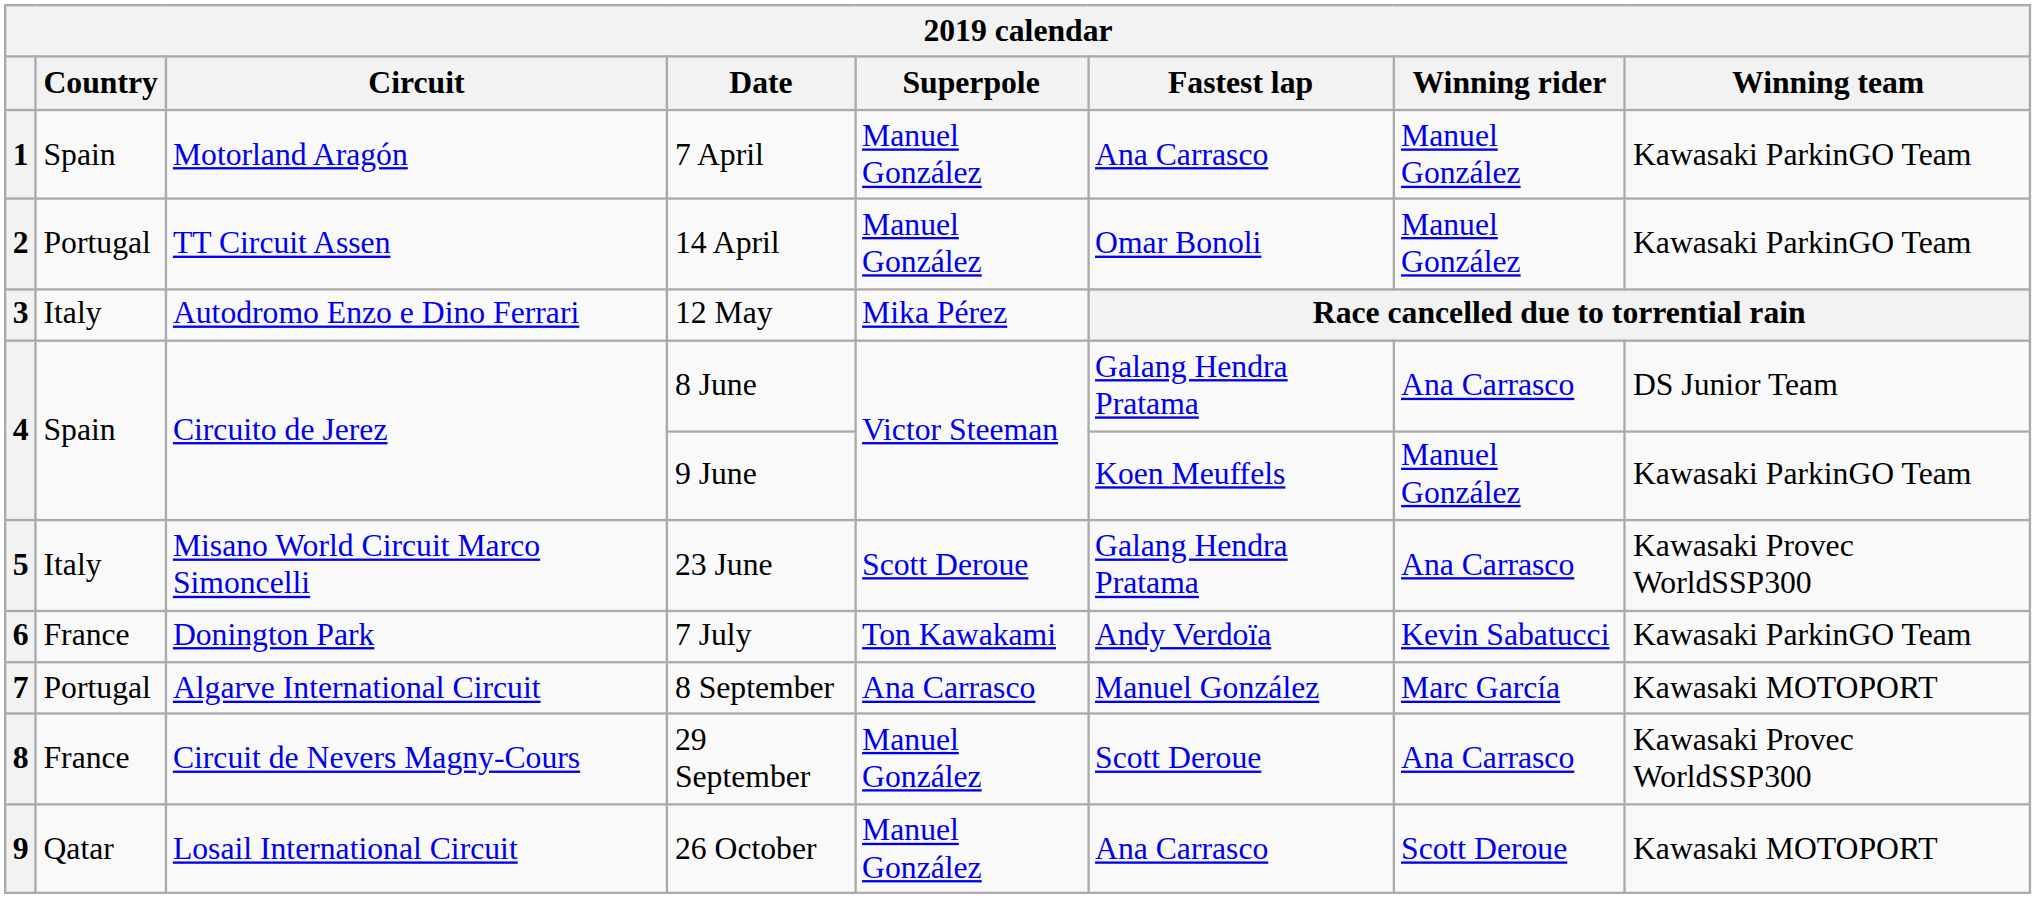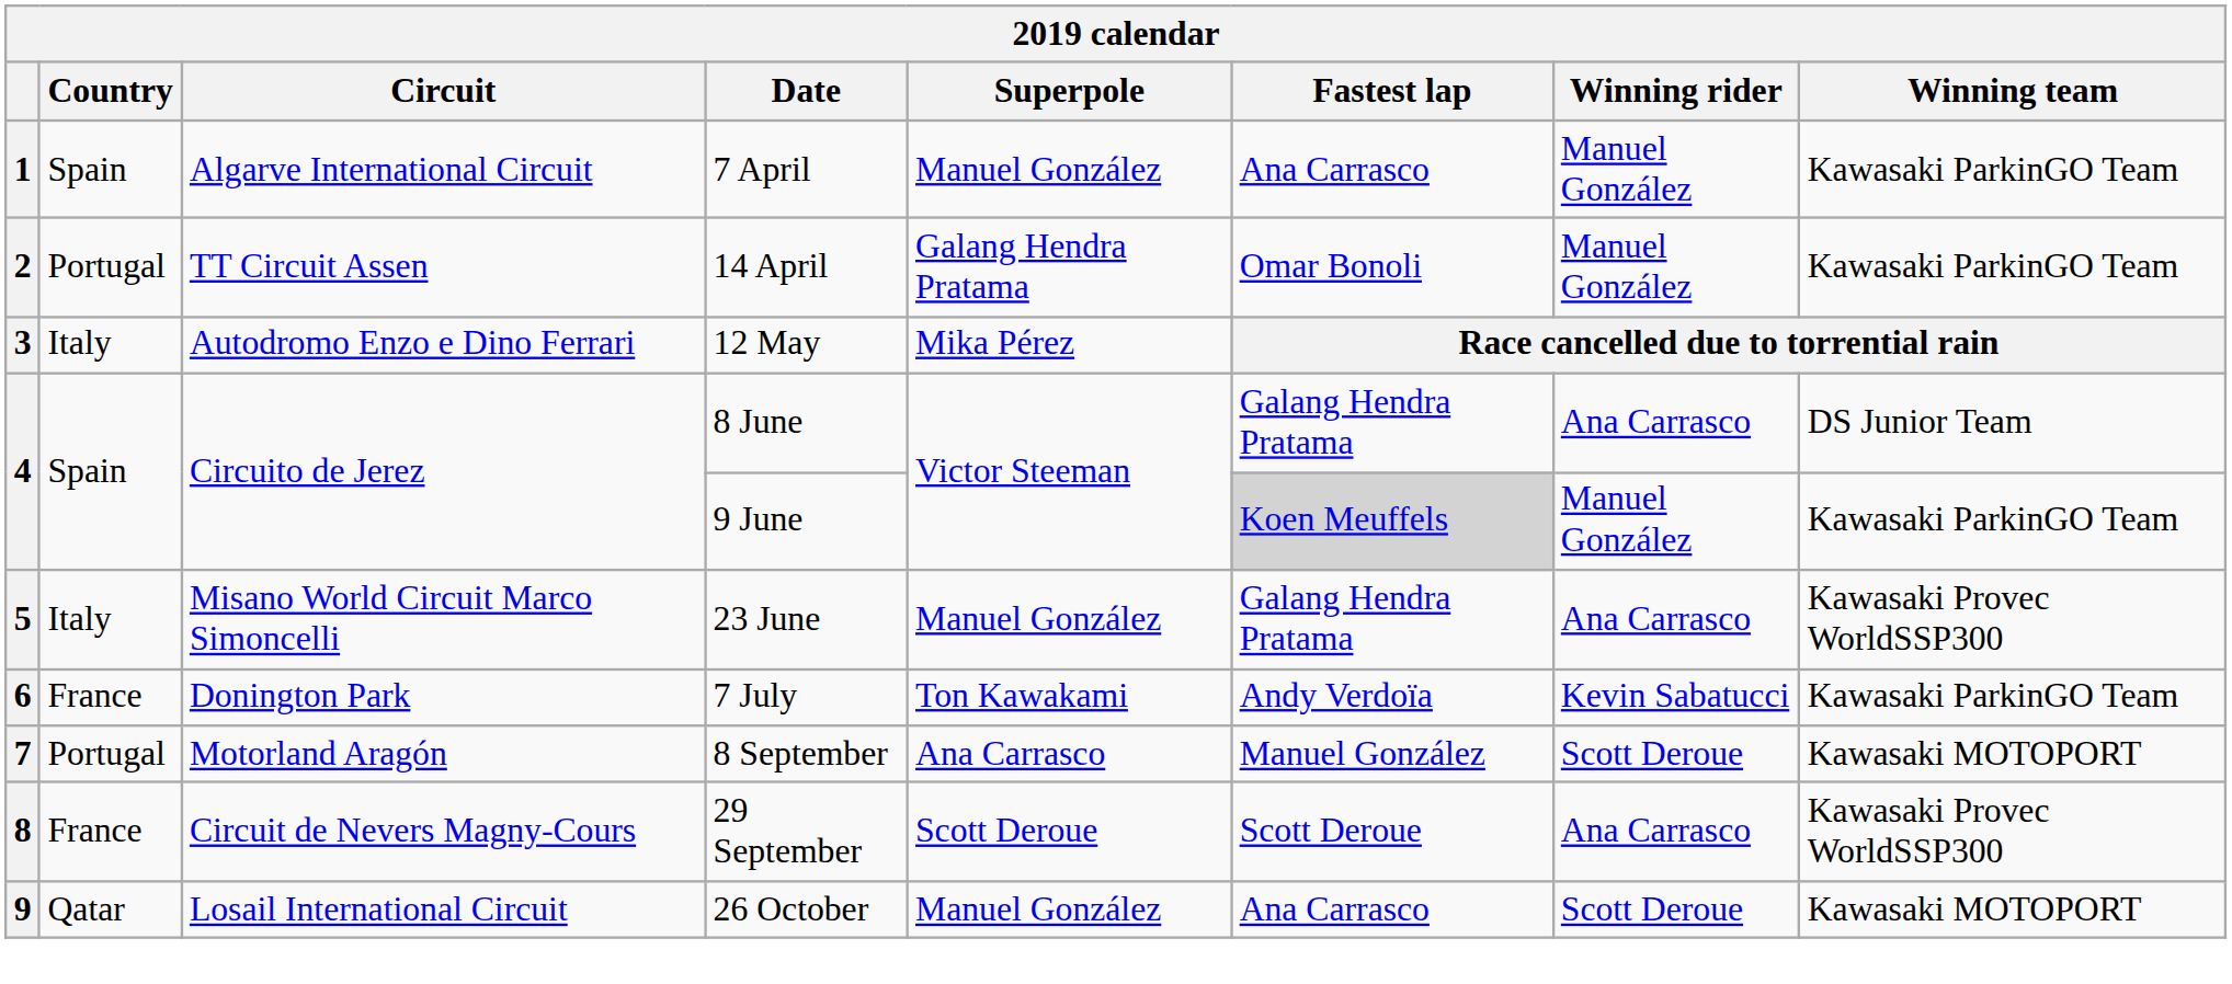 <table class="wikitable" style="font-size:85%;">
 <tr>
 <th colspan=8>2019 calendar</th>
 </tr>
 <tr>
 <th></th>
 <th>Country</th>
 <th>Circuit</th>
 <th>Date</th>
 <th>Superpole</th>
 <th>Fastest lap</th>
 <th>Winning rider</th>
 <th>Winning team</th>
 </tr>
 <tr>
 <th>1</th>
 <td> Spain</td>
-<td><a href='#'>Motorland Aragón</a></td>
+<td><a href='#'>Algarve International Circuit</a></td>
 <td>7 April</td>
 <td> <a href='#'>Manuel González</a></td>
 <td> <a href='#'>Ana Carrasco</a></td>
 <td> <a href='#'>Manuel González</a></td>
 <td>Kawasaki ParkinGO Team</td>
 </tr>
 <tr>
 <th>2</th>
 <td> Portugal</td>
 <td><a href='#'>TT Circuit Assen</a></td>
 <td>14 April</td>
-<td> <a href='#'>Manuel González</a></td>
+<td> <a href='#'>Galang Hendra Pratama</a></td>
 <td> <a href='#'>Omar Bonoli</a></td>
 <td> <a href='#'>Manuel González</a></td>
 <td>Kawasaki ParkinGO Team</td>
 </tr>
 <tr>
 <th>3</th>
 <td> Italy</td>
 <td><a href='#'>Autodromo Enzo e Dino Ferrari</a></td>
 <td>12 May</td>
 <td> <a href='#'>Mika Pérez</a></td>
 <th colspan=3>Race cancelled due to torrential rain</th>
 </tr>
 <tr>
 <th rowspan=2>4</th>
 <td rowspan=2> Spain</td>
 <td rowspan=2><a href='#'>Circuito de Jerez</a></td>
 <td>8 June</td>
 <td rowspan=2> <a href='#'>Victor Steeman</a></td>
 <td> <a href='#'>Galang Hendra Pratama</a></td>
 <td> <a href='#'>Ana Carrasco</a></td>
 <td>DS Junior Team</td>
 </tr>
 <tr>
 <td>9 June</td>
-<td> <a href='#'>Koen Meuffels</a></td>
+<td style="background: lightgrey;"> <a href='#'>Koen Meuffels</a></td>
 <td> <a href='#'>Manuel González</a></td>
 <td>Kawasaki ParkinGO Team</td>
 </tr>
 <tr>
 <th>5</th>
 <td> Italy</td>
 <td><a href='#'>Misano World Circuit Marco Simoncelli</a></td>
 <td>23 June</td>
-<td> <a href='#'>Scott Deroue</a></td>
+<td> <a href='#'>Manuel González</a></td>
 <td> <a href='#'>Galang Hendra Pratama</a></td>
 <td> <a href='#'>Ana Carrasco</a></td>
 <td>Kawasaki Provec WorldSSP300</td>
 </tr>
 <tr>
 <th>6</th>
 <td> France</td>
 <td><a href='#'>Donington Park</a></td>
 <td>7 July</td>
 <td> <a href='#'>Ton Kawakami</a></td>
 <td> <a href='#'>Andy Verdoïa</a></td>
 <td> <a href='#'>Kevin Sabatucci</a></td>
 <td>Kawasaki ParkinGO Team</td>
 </tr>
 <tr>
 <th>7</th>
 <td> Portugal</td>
-<td><a href='#'>Algarve International Circuit</a></td>
+<td><a href='#'>Motorland Aragón</a></td>
 <td>8 September</td>
 <td> <a href='#'>Ana Carrasco</a></td>
 <td> <a href='#'>Manuel González</a></td>
-<td> <a href='#'>Marc García</a></td>
+<td> <a href='#'>Scott Deroue</a></td>
 <td>Kawasaki MOTOPORT</td>
 </tr>
 <tr>
 <th>8</th>
 <td> France</td>
 <td><a href='#'>Circuit de Nevers Magny-Cours</a></td>
 <td>29 September</td>
-<td> <a href='#'>Manuel González</a></td>
+<td> <a href='#'>Scott Deroue</a></td>
 <td> <a href='#'>Scott Deroue</a></td>
 <td> <a href='#'>Ana Carrasco</a></td>
 <td>Kawasaki Provec WorldSSP300</td>
 </tr>
 <tr>
 <th>9</th>
 <td> Qatar</td>
 <td><a href='#'>Losail International Circuit</a></td>
 <td>26 October</td>
 <td> <a href='#'>Manuel González</a></td>
 <td> <a href='#'>Ana Carrasco</a></td>
 <td> <a href='#'>Scott Deroue</a></td>
 <td>Kawasaki MOTOPORT</td>
 </tr>
 </table>
